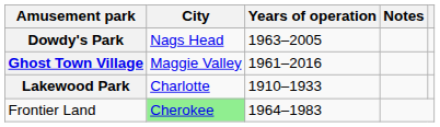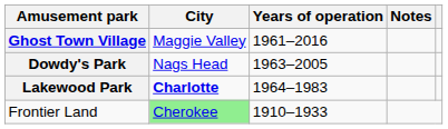 <table class="wikitable plainrowheaders sortable">
 <tr>
 <th scope="col">Amusement park</th>
 <th scope="col">City</th>
 <th scope="col">Years of operation</th>
 <th scope="col" class="unsortable">Notes</th>
 <th scope="col" class="unsortable"></th>
 </tr>
 <tr>
+<th scope="row"><a href='#'>Ghost Town Village</a></th>
+<td><a href='#'>Maggie Valley</a></td>
+<td>1961–2016</td>
+<td></td>
+<td style="text-align:center;"></td>
+</tr>
+<tr>
 <th scope="row">Dowdy's Park</th>
 <td><a href='#'>Nags Head</a></td>
 <td>1963–2005</td>
 <td></td>
 <td style="text-align:center;"></td>
 </tr>
 <tr>
-<th scope="row"><a href='#'>Ghost Town Village</a></th>
-<td><a href='#'>Maggie Valley</a></td>
-<td>1961–2016</td>
-<td></td>
-<td style="text-align:center;"></td>
-</tr>
-<tr>
 <th scope="row">Lakewood Park</th>
-<td><a href='#'>Charlotte</a></td>
-<td>1910–1933</td>
+<td><strong><a href='#'>Charlotte</a></strong></td>
+<td>1964–1983</td>
 <td></td>
 <td style="text-align:center;"></td>
 </tr>
 <tr>
 <td scope="row">Frontier Land</td>
 <td style="background: lightgreen;"><a href='#'>Cherokee</a></td>
-<td>1964–1983</td>
+<td>1910–1933</td>
 </tr>
 </table>
